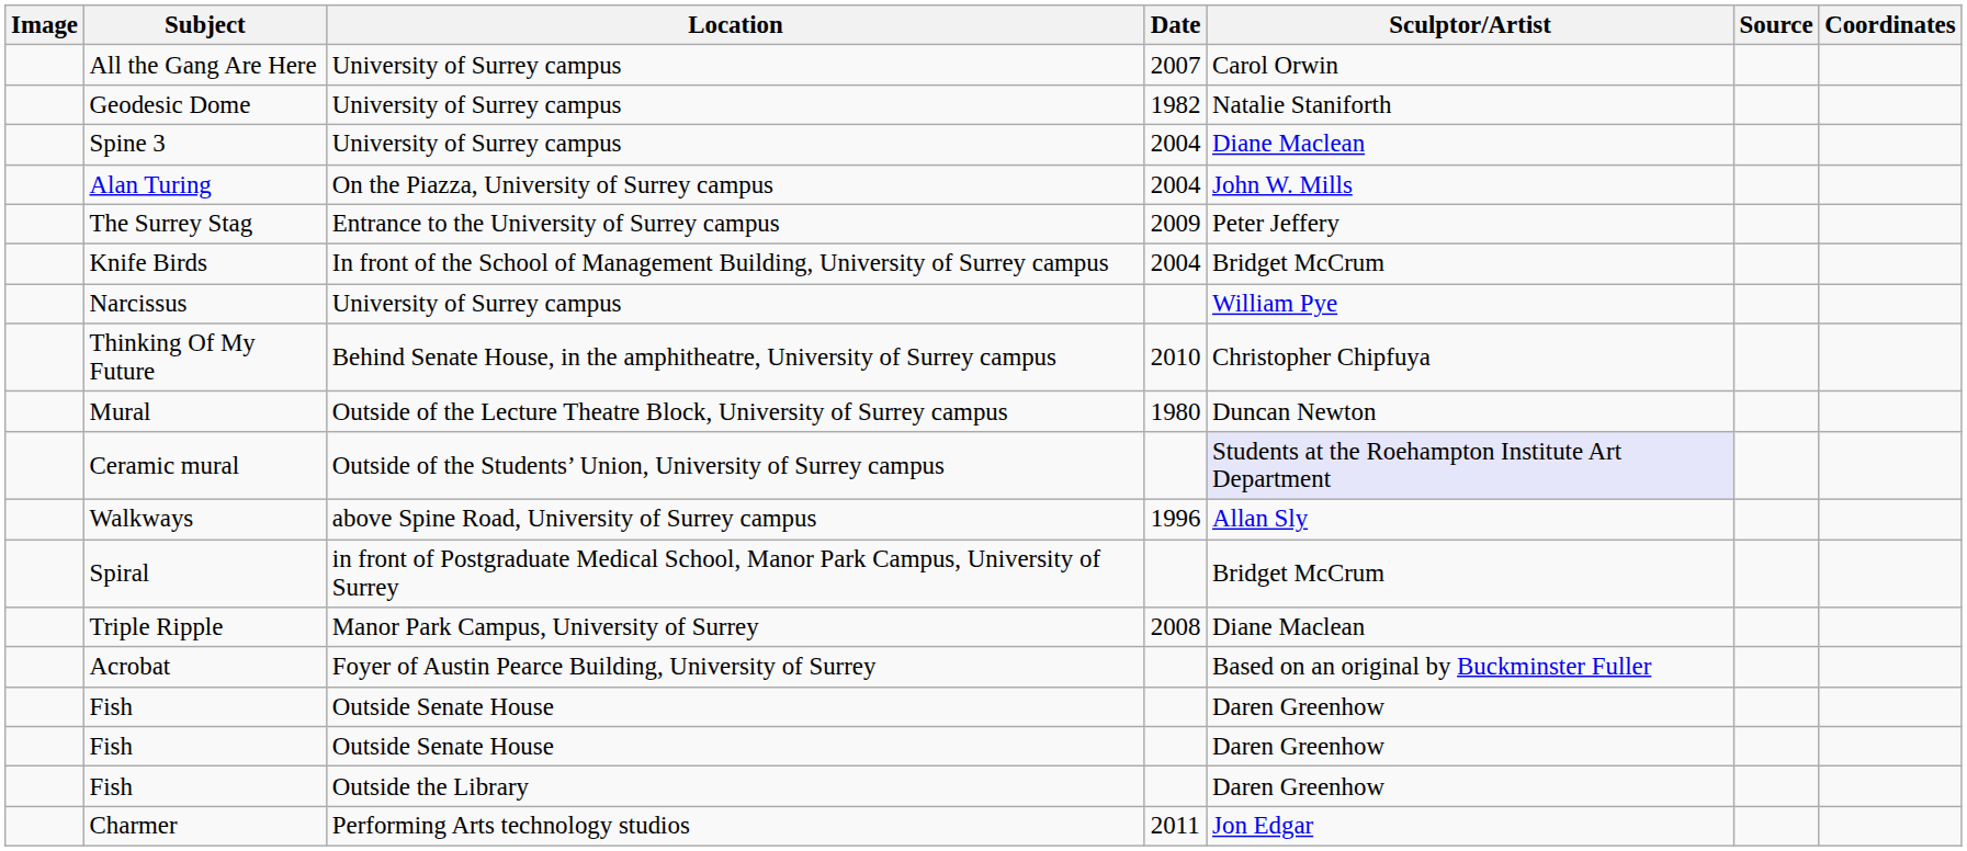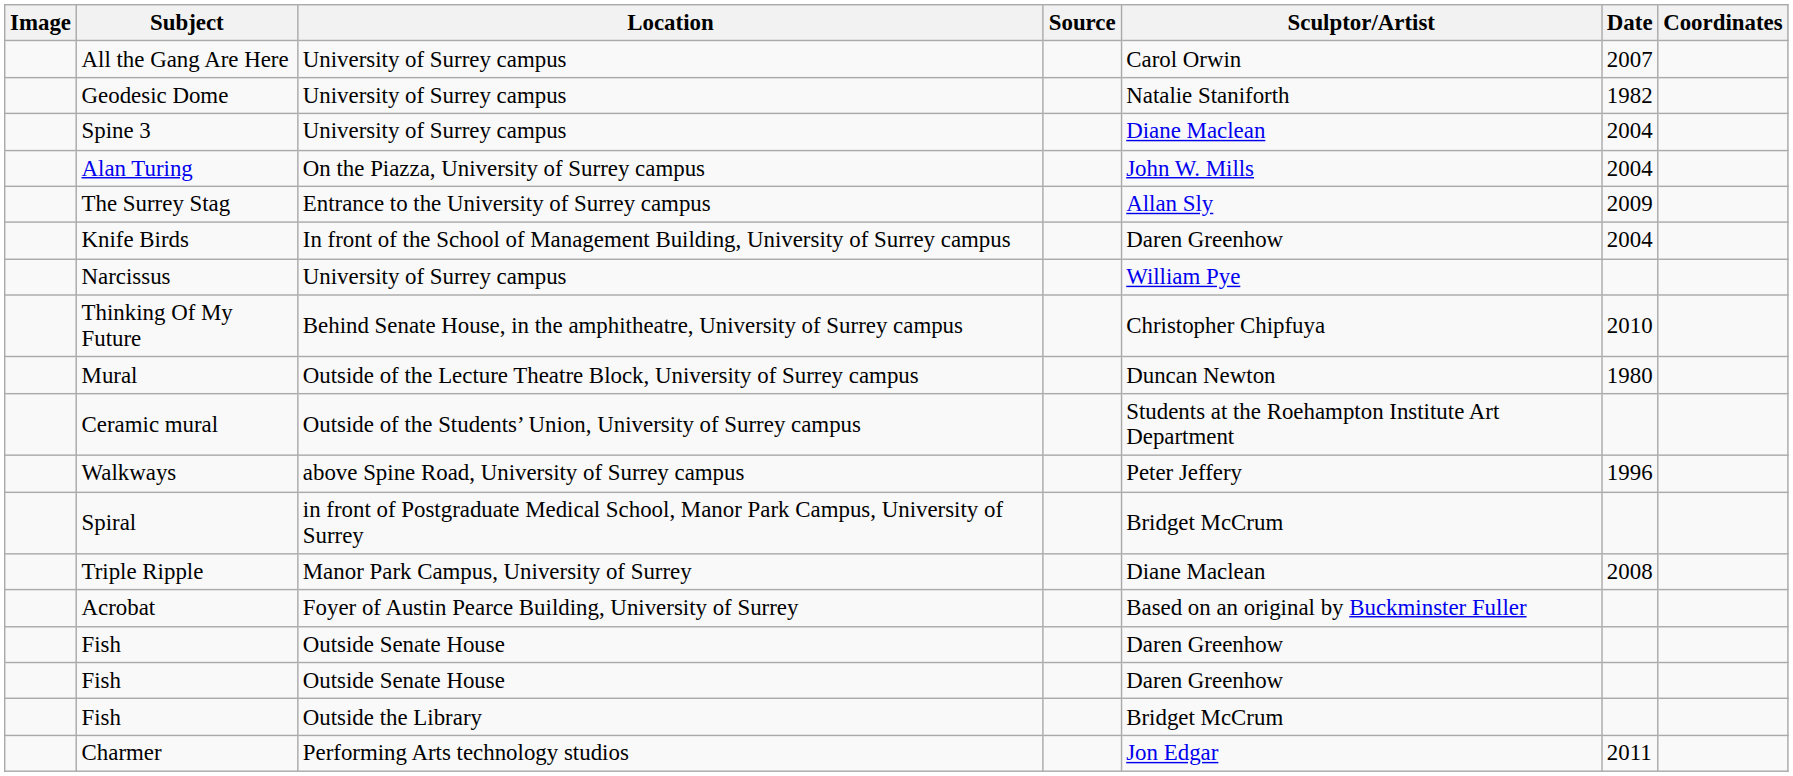 <table class="wikitable sortable">
 <tr>
 <th>Image</th>
 <th>Subject</th>
 <th>Location</th>
+<th>Source</th>
+<th>Sculptor/Artist</th>
 <th>Date</th>
-<th>Sculptor/Artist</th>
-<th>Source</th>
 <th>Coordinates</th>
 </tr>
 <tr>
 <td></td>
 <td>All the Gang Are Here</td>
 <td>University of Surrey campus</td>
+<td></td>
+<td>Carol Orwin</td>
 <td>2007</td>
-<td>Carol Orwin</td>
-<td></td>
 <td></td>
 </tr>
 <tr>
 <td></td>
 <td>Geodesic Dome</td>
 <td>University of Surrey campus</td>
+<td></td>
+<td>Natalie Staniforth</td>
 <td>1982</td>
-<td>Natalie Staniforth</td>
-<td></td>
 <td></td>
 </tr>
 <tr>
 <td></td>
 <td>Spine 3</td>
 <td>University of Surrey campus</td>
+<td></td>
+<td><a href='#'>Diane Maclean</a></td>
 <td>2004</td>
-<td><a href='#'>Diane Maclean</a></td>
-<td></td>
 <td></td>
 </tr>
 <tr>
 <td></td>
 <td><a href='#'>Alan Turing</a></td>
 <td>On the Piazza, University of Surrey campus</td>
+<td></td>
+<td><a href='#'>John W. Mills</a></td>
 <td>2004</td>
-<td><a href='#'>John W. Mills</a></td>
-<td></td>
 <td></td>
 </tr>
 <tr>
 <td></td>
 <td>The Surrey Stag</td>
 <td>Entrance to the University of Surrey campus</td>
+<td></td>
+<td><a href='#'>Allan Sly</a></td>
 <td>2009</td>
-<td>Peter Jeffery</td>
-<td></td>
 <td></td>
 </tr>
 <tr>
 <td></td>
 <td>Knife Birds</td>
 <td>In front of the School of Management Building, University of Surrey campus</td>
+<td></td>
+<td>Daren Greenhow</td>
 <td>2004</td>
-<td>Bridget McCrum</td>
-<td></td>
 <td></td>
 </tr>
 <tr>
 <td></td>
 <td>Narcissus</td>
 <td>University of Surrey campus</td>
 <td></td>
 <td><a href='#'>William Pye</a></td>
 <td></td>
 <td></td>
 </tr>
 <tr>
 <td></td>
 <td>Thinking Of My Future</td>
 <td>Behind Senate House, in the amphitheatre, University of Surrey campus</td>
+<td></td>
+<td>Christopher Chipfuya</td>
 <td>2010</td>
-<td>Christopher Chipfuya</td>
-<td></td>
 <td></td>
 </tr>
 <tr>
 <td></td>
 <td>Mural</td>
 <td>Outside of the Lecture Theatre Block, University of Surrey campus</td>
+<td></td>
+<td>Duncan Newton</td>
 <td>1980</td>
-<td>Duncan Newton</td>
-<td></td>
 <td></td>
 </tr>
 <tr>
 <td></td>
 <td>Ceramic mural</td>
 <td>Outside of the Students’ Union, University of Surrey campus</td>
 <td></td>
-<td style="background: lavender;">Students at the Roehampton Institute Art Department</td>
+<td>Students at the Roehampton Institute Art Department</td>
 <td></td>
 <td></td>
 </tr>
 <tr>
 <td></td>
 <td>Walkways</td>
 <td>above Spine Road, University of Surrey campus</td>
+<td></td>
+<td>Peter Jeffery</td>
 <td>1996</td>
-<td><a href='#'>Allan Sly</a></td>
-<td></td>
 <td></td>
 </tr>
 <tr>
 <td></td>
 <td>Spiral</td>
 <td>in front of Postgraduate Medical School, Manor Park Campus, University of Surrey</td>
 <td></td>
 <td>Bridget McCrum</td>
 <td></td>
 <td></td>
 </tr>
 <tr>
 <td></td>
 <td>Triple Ripple</td>
 <td>Manor Park Campus, University of Surrey</td>
+<td></td>
+<td>Diane Maclean</td>
 <td>2008</td>
-<td>Diane Maclean</td>
-<td></td>
 <td></td>
 </tr>
 <tr>
 <td></td>
 <td>Acrobat</td>
 <td>Foyer of Austin Pearce Building, University of Surrey</td>
 <td></td>
 <td>Based on an original by <a href='#'>Buckminster Fuller</a></td>
 <td></td>
 <td></td>
 </tr>
 <tr>
 <td></td>
 <td>Fish</td>
 <td>Outside Senate House</td>
 <td></td>
 <td>Daren Greenhow</td>
 <td></td>
 <td></td>
 </tr>
 <tr>
 <td></td>
 <td>Fish</td>
 <td>Outside Senate House</td>
 <td></td>
 <td>Daren Greenhow</td>
 <td></td>
 <td></td>
 </tr>
 <tr>
 <td></td>
 <td>Fish</td>
 <td>Outside the Library</td>
 <td></td>
-<td>Daren Greenhow</td>
+<td>Bridget McCrum</td>
 <td></td>
 <td></td>
 </tr>
 <tr>
 <td></td>
 <td>Charmer</td>
 <td>Performing Arts technology studios</td>
+<td></td>
+<td><a href='#'>Jon Edgar</a></td>
 <td>2011</td>
-<td><a href='#'>Jon Edgar</a></td>
-<td></td>
 <td></td>
 </tr>
 </table>
